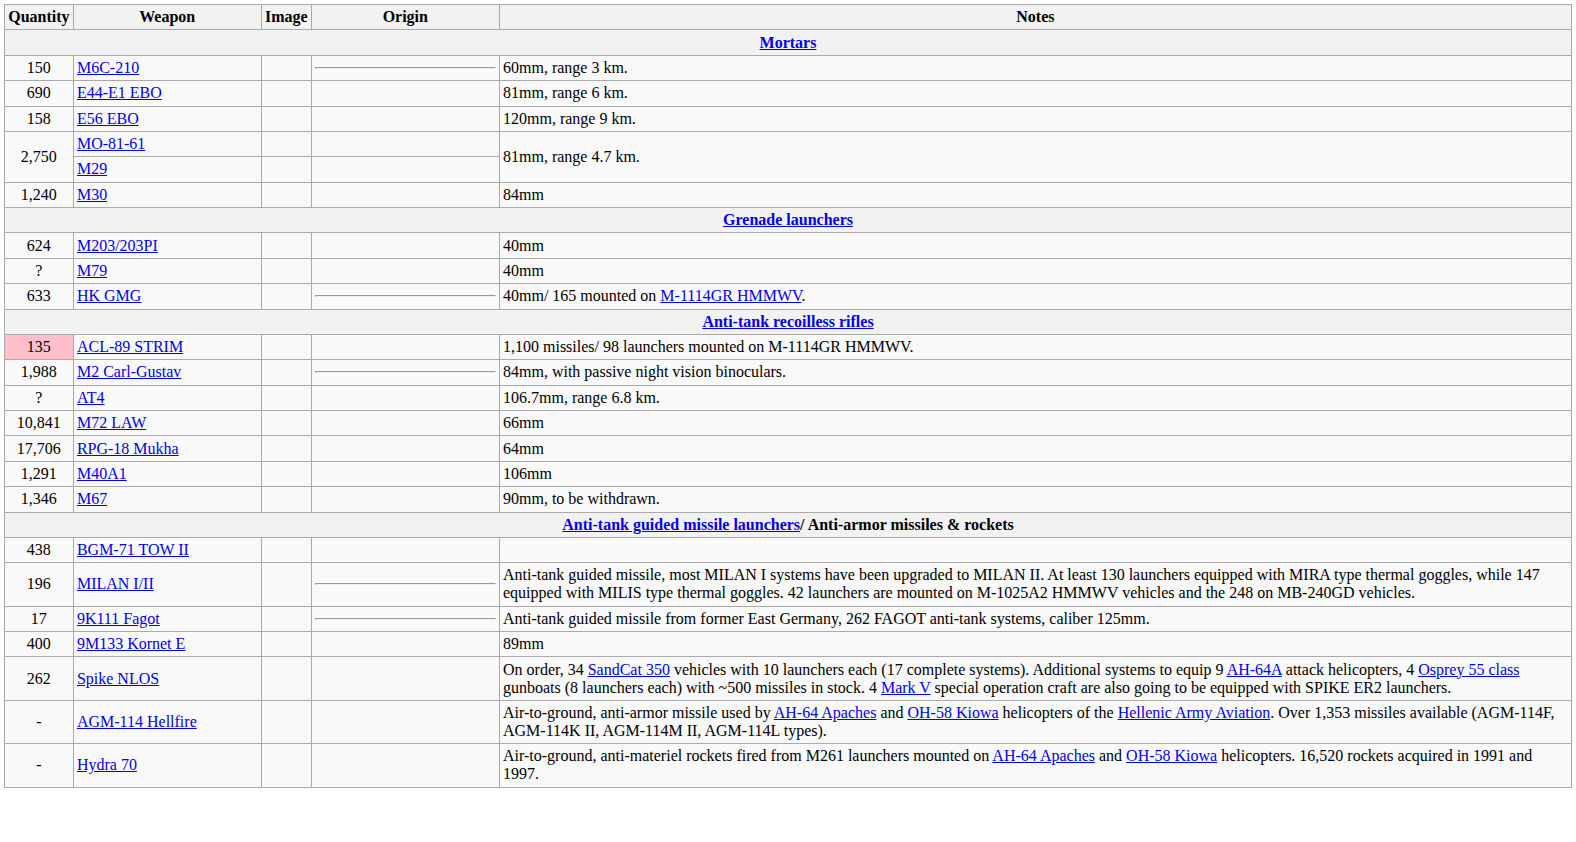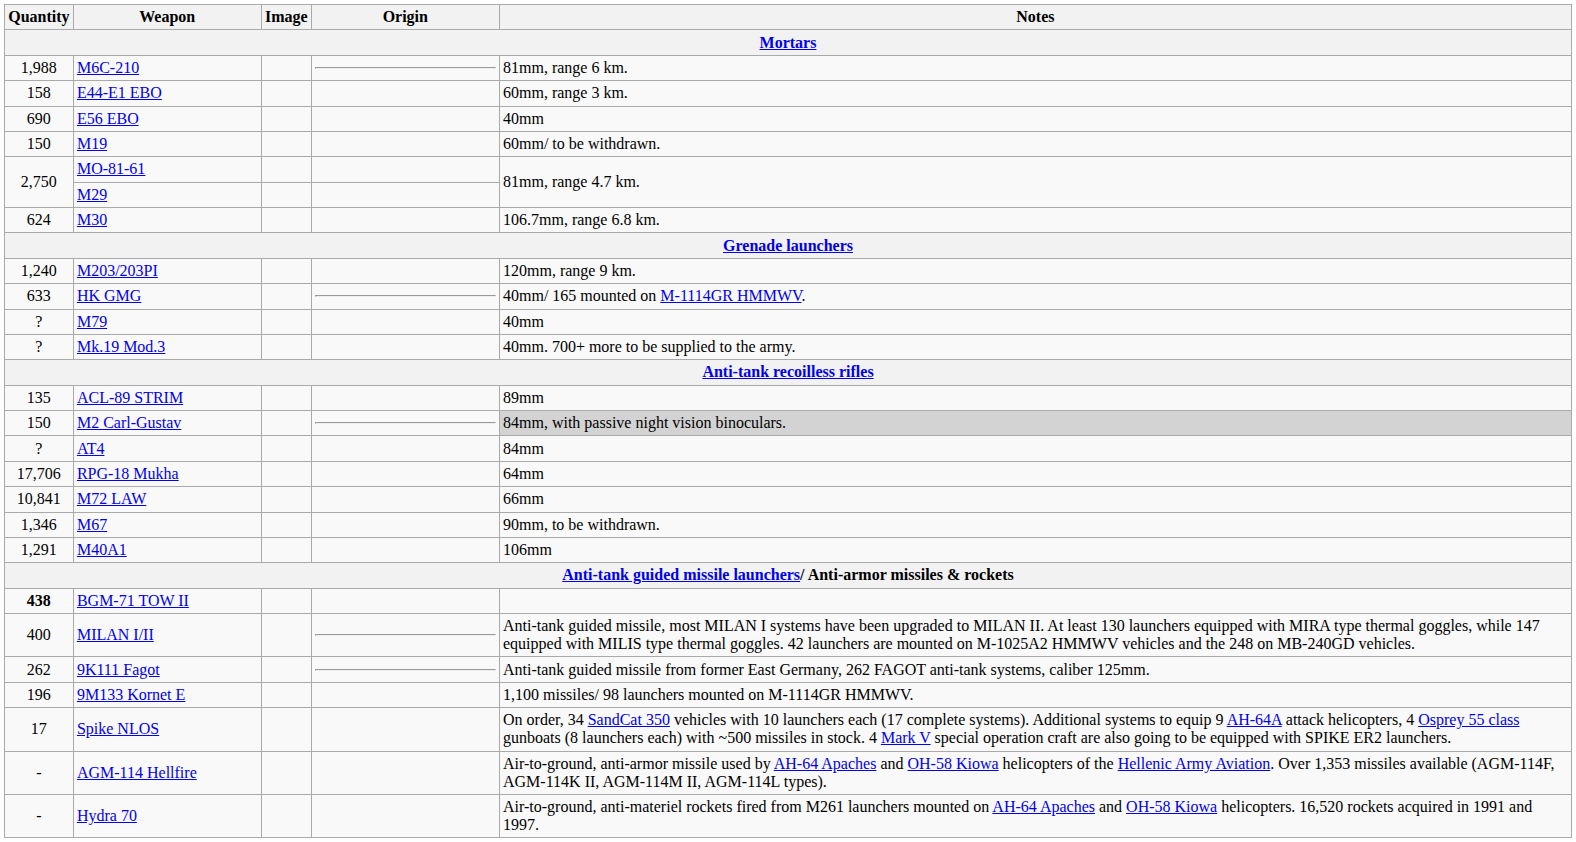 <table class="wikitable">
 <tr>
 <th>Quantity</th>
 <th>Weapon</th>
 <th>Image</th>
 <th>Origin</th>
 <th>Notes</th>
 </tr>
 <tr>
 <th colspan="5"><a href='#'>Mortars</a></th>
 </tr>
 <tr>
-<td align="center">150</td>
+<td align="center">1,988</td>
 <td><a href='#'>M6C-210</a></td>
 <td></td>
 <td><hr></td>
+<td>81mm, range 6 km.</td>
+</tr>
+<tr>
+<td align="center">158</td>
+<td><a href='#'>E44-E1 EBO</a></td>
+<td></td>
+<td></td>
 <td>60mm, range 3 km.</td>
 </tr>
 <tr>
 <td align="center">690</td>
-<td><a href='#'>E44-E1 EBO</a></td>
-<td></td>
-<td></td>
-<td>81mm, range 6 km.</td>
-</tr>
-<tr>
-<td align="center">158</td>
 <td><a href='#'>E56 EBO</a></td>
 <td></td>
 <td style="text-align:left; width:12%"></td>
-<td>120mm, range 9 km.</td>
+<td>40mm</td>
+</tr>
+<tr>
+<td align="center">150</td>
+<td><a href='#'>M19</a></td>
+<td></td>
+<td></td>
+<td>60mm/ to be withdrawn.</td>
 </tr>
 <tr>
 <td rowspan="2" align="center">2,750</td>
 <td><a href='#'>MO-81-61</a></td>
 <td></td>
 <td></td>
 <td rowspan="2">81mm, range 4.7 km.</td>
 </tr>
 <tr>
 <td><a href='#'>M29</a></td>
 <td></td>
 <td></td>
 </tr>
 <tr>
-<td align="center">1,240</td>
+<td align="center">624</td>
 <td><a href='#'>M30</a></td>
 <td></td>
 <td></td>
-<td>84mm</td>
+<td>106.7mm, range 6.8 km.</td>
 </tr>
 <tr>
 <th colspan="5"><a href='#'>Grenade launchers</a></th>
 </tr>
 <tr>
-<td align="center">624</td>
+<td align="center">1,240</td>
 <td><a href='#'>M203/203PI</a></td>
 <td></td>
 <td></td>
-<td>40mm</td>
+<td>120mm, range 9 km.</td>
+</tr>
+<tr>
+<td align="center">633</td>
+<td><a href='#'>HK GMG</a></td>
+<td></td>
+<td><hr></td>
+<td>40mm/ 165 mounted on <a href='#'>M-1114GR HMMWV</a>.</td>
 </tr>
 <tr>
 <td align="center">?</td>
 <td><a href='#'>M79</a></td>
 <td></td>
 <td></td>
 <td>40mm</td>
 </tr>
 <tr>
-<td align="center">633</td>
-<td><a href='#'>HK GMG</a></td>
+<td align="center">?</td>
+<td><a href='#'>Mk.19 Mod.3</a></td>
 <td></td>
-<td><hr></td>
-<td>40mm/ 165 mounted on <a href='#'>M-1114GR HMMWV</a>.</td>
+<td></td>
+<td>40mm. 700+ more to be supplied to the army.</td>
 </tr>
 <tr>
 <th colspan="5"><a href='#'>Anti-tank recoilless rifles</a></th>
 </tr>
 <tr>
-<td align="center" style="background: pink;">135</td>
+<td align="center">135</td>
 <td style="text-align:left; width:12%"><a href='#'>ACL-89 STRIM</a></td>
 <td></td>
 <td></td>
-<td>1,100 missiles/ 98 launchers mounted on M-1114GR HMMWV.</td>
+<td>89mm</td>
 </tr>
 <tr>
-<td align="center">1,988</td>
+<td align="center">150</td>
 <td><a href='#'>M2 Carl-Gustav</a></td>
 <td></td>
 <td><hr></td>
-<td>84mm, with passive night vision binoculars.</td>
+<td style="background: lightgrey;">84mm, with passive night vision binoculars.</td>
 </tr>
 <tr>
 <td align="center">?</td>
 <td><a href='#'>AT4</a></td>
 <td></td>
 <td></td>
-<td>106.7mm, range 6.8 km.</td>
+<td>84mm</td>
+</tr>
+<tr>
+<td align="center">17,706</td>
+<td><a href='#'>RPG-18 Mukha</a></td>
+<td></td>
+<td></td>
+<td>64mm</td>
 </tr>
 <tr>
 <td align="center">10,841</td>
 <td><a href='#'>M72 LAW</a></td>
 <td></td>
 <td></td>
 <td>66mm</td>
 </tr>
 <tr>
-<td align="center">17,706</td>
-<td><a href='#'>RPG-18 Mukha</a></td>
+<td align="center">1,346</td>
+<td><a href='#'>M67</a></td>
 <td></td>
 <td></td>
-<td>64mm</td>
+<td>90mm, to be withdrawn.</td>
 </tr>
 <tr>
 <td align="center">1,291</td>
 <td><a href='#'>M40A1</a></td>
 <td></td>
 <td></td>
 <td>106mm</td>
 </tr>
 <tr>
-<td align="center">1,346</td>
-<td><a href='#'>M67</a></td>
-<td></td>
-<td></td>
-<td>90mm, to be withdrawn.</td>
-</tr>
-<tr>
 <th colspan="5"><a href='#'>Anti-tank guided missile launchers</a>/ Anti-armor missiles & rockets</th>
 </tr>
 <tr>
-<td align="center">438</td>
+<td align="center"><strong>438</strong></td>
 <td><a href='#'>BGM-71 TOW II</a></td>
 <td></td>
 <td></td>
 <td></td>
 </tr>
 <tr>
-<td align="center">196</td>
+<td align="center">400</td>
 <td><a href='#'>MILAN I/II</a></td>
 <td></td>
 <td><hr></td>
 <td>Anti-tank guided missile, most MILAN I systems have been upgraded to MILAN II. At least 130 launchers equipped with MIRA type thermal goggles, while 147 equipped with MILIS type thermal goggles. 42 launchers are mounted on M-1025A2 HMMWV vehicles and the 248 on MB-240GD vehicles.</td>
 </tr>
 <tr>
-<td align="center">17</td>
+<td align="center">262</td>
 <td><a href='#'>9K111 Fagot</a></td>
 <td></td>
 <td><hr></td>
 <td>Anti-tank guided missile from former East Germany, 262 FAGOT anti-tank systems, caliber 125mm.</td>
 </tr>
 <tr>
-<td align="center">400</td>
+<td align="center">196</td>
 <td><a href='#'>9M133 Kornet E</a></td>
 <td></td>
 <td></td>
-<td>89mm</td>
+<td>1,100 missiles/ 98 launchers mounted on M-1114GR HMMWV.</td>
 </tr>
 <tr>
-<td align="center">262</td>
+<td align="center">17</td>
 <td><a href='#'>Spike NLOS</a></td>
 <td><br></td>
 <td></td>
 <td>On order, 34 <a href='#'>SandCat 350</a> vehicles with 10 launchers each (17 complete systems). Additional systems to equip 9 <a href='#'>AH-64A</a> attack helicopters, 4 <a href='#'>Osprey 55 class</a> gunboats (8 launchers each) with ~500 missiles in stock. 4 <a href='#'>Mark V</a> special operation craft are also going to be equipped with SPIKE ER2 launchers.</td>
 </tr>
 <tr>
 <td align="center">-</td>
 <td><a href='#'>AGM-114 Hellfire</a></td>
 <td></td>
 <td></td>
 <td>Αir-to-ground, anti-armor missile used by <a href='#'>AH-64 Apaches</a> and <a href='#'>OH-58 Kiowa</a> helicopters of the <a href='#'>Hellenic Army Aviation</a>. Over 1,353 missiles available (AGM-114F, AGM-114K II, AGM-114M II, AGM-114L types).</td>
 </tr>
 <tr>
 <td align="center">-</td>
 <td><a href='#'>Hydra 70</a></td>
 <td></td>
 <td></td>
 <td>Αir-to-ground, anti-materiel rockets fired from M261 launchers mounted on <a href='#'>AH-64 Apaches</a> and <a href='#'>OH-58 Kiowa</a> helicopters. 16,520 rockets acquired in 1991 and 1997.</td>
 </tr>
 </table>
